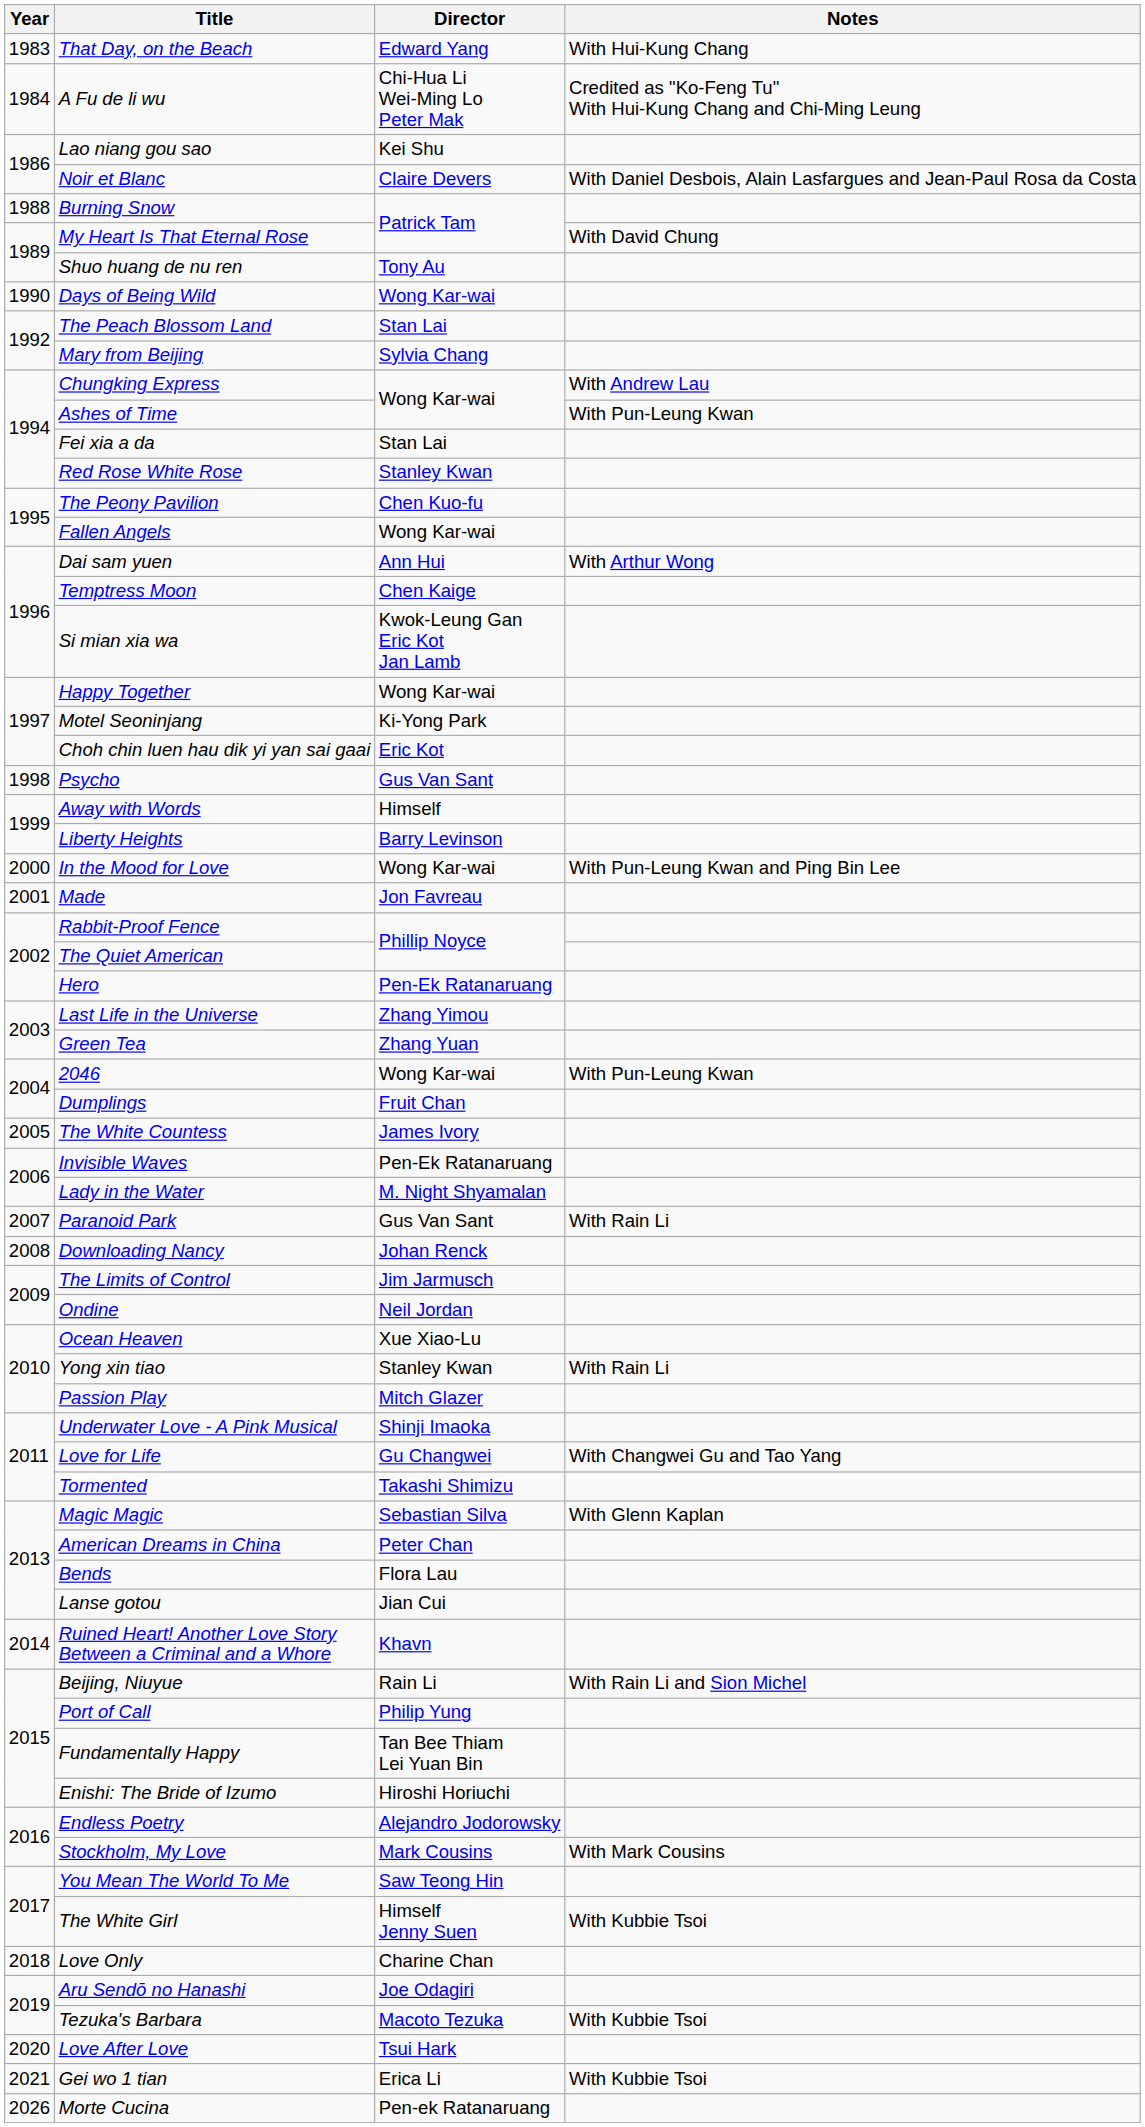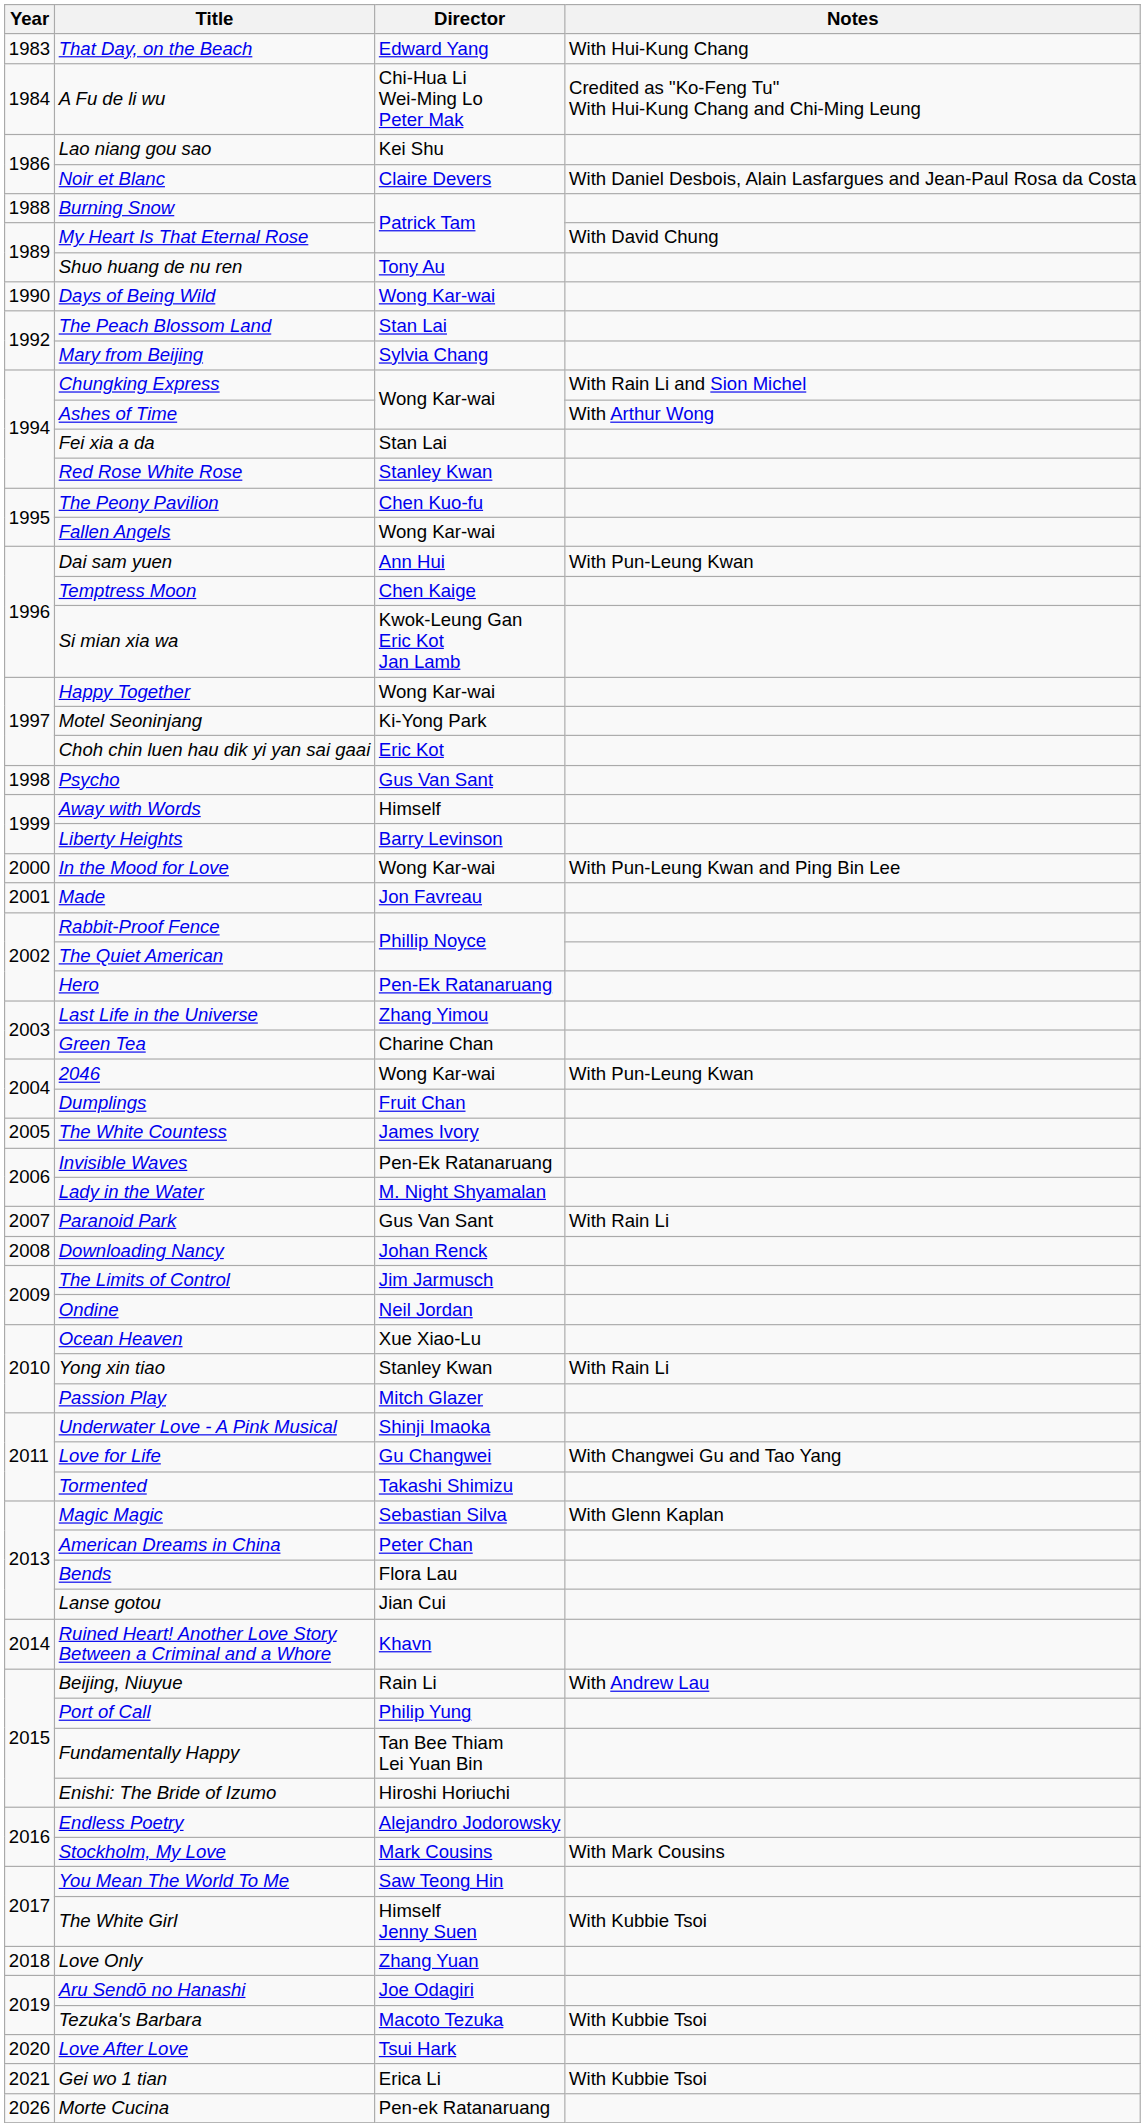 <table class="wikitable">
 <tr>
 <th>Year</th>
 <th>Title</th>
 <th>Director</th>
 <th>Notes</th>
 </tr>
 <tr>
 <td>1983</td>
 <td><em><a href='#'>That Day, on the Beach</a></em></td>
 <td><a href='#'>Edward Yang</a></td>
 <td>With Hui-Kung Chang</td>
 </tr>
 <tr>
 <td>1984</td>
 <td><em>A Fu de li wu</em></td>
 <td>Chi-Hua Li<br>Wei-Ming Lo<br><a href='#'>Peter Mak</a></td>
 <td>Credited as "Ko-Feng Tu"<br>With Hui-Kung Chang and Chi-Ming Leung</td>
 </tr>
 <tr>
 <td rowspan=2>1986</td>
 <td><em>Lao niang gou sao</em></td>
 <td>Kei Shu</td>
 <td></td>
 </tr>
 <tr>
 <td><em><a href='#'>Noir et Blanc</a></em></td>
 <td><a href='#'>Claire Devers</a></td>
 <td>With Daniel Desbois, Alain Lasfargues and Jean-Paul Rosa da Costa</td>
 </tr>
 <tr>
 <td>1988</td>
 <td><em><a href='#'>Burning Snow</a></em></td>
 <td rowspan=2><a href='#'>Patrick Tam</a></td>
 <td></td>
 </tr>
 <tr>
 <td rowspan=2>1989</td>
 <td><em><a href='#'>My Heart Is That Eternal Rose</a></em></td>
 <td>With David Chung</td>
 </tr>
 <tr>
 <td><em>Shuo huang de nu ren</em></td>
 <td><a href='#'>Tony Au</a></td>
 <td></td>
 </tr>
 <tr>
 <td>1990</td>
 <td><em><a href='#'>Days of Being Wild</a></em></td>
 <td><a href='#'>Wong Kar-wai</a></td>
 <td></td>
 </tr>
 <tr>
 <td rowspan=2>1992</td>
 <td><em><a href='#'>The Peach Blossom Land</a></em></td>
 <td><a href='#'>Stan Lai</a></td>
 <td></td>
 </tr>
 <tr>
 <td><em><a href='#'>Mary from Beijing</a></em></td>
 <td><a href='#'>Sylvia Chang</a></td>
 <td></td>
 </tr>
 <tr>
 <td rowspan=4>1994</td>
 <td><em><a href='#'>Chungking Express</a></em></td>
 <td rowspan=2>Wong Kar-wai</td>
-<td>With <a href='#'>Andrew Lau</a></td>
+<td>With Rain Li and <a href='#'>Sion Michel</a></td>
 </tr>
 <tr>
 <td><em><a href='#'>Ashes of Time</a></em></td>
-<td>With Pun-Leung Kwan</td>
+<td>With <a href='#'>Arthur Wong</a></td>
 </tr>
 <tr>
 <td><em>Fei xia a da</em></td>
 <td>Stan Lai</td>
 <td></td>
 </tr>
 <tr>
 <td><em><a href='#'>Red Rose White Rose</a></em></td>
 <td><a href='#'>Stanley Kwan</a></td>
 <td></td>
 </tr>
 <tr>
 <td rowspan=2>1995</td>
 <td><em><a href='#'>The Peony Pavilion</a></em></td>
 <td><a href='#'>Chen Kuo-fu</a></td>
 <td></td>
 </tr>
 <tr>
 <td><em><a href='#'>Fallen Angels</a></em></td>
 <td>Wong Kar-wai</td>
 <td></td>
 </tr>
 <tr>
 <td rowspan=3>1996</td>
 <td><em>Dai sam yuen</em></td>
 <td><a href='#'>Ann Hui</a></td>
-<td>With <a href='#'>Arthur Wong</a></td>
+<td>With Pun-Leung Kwan</td>
 </tr>
 <tr>
 <td><em><a href='#'>Temptress Moon</a></em></td>
 <td><a href='#'>Chen Kaige</a></td>
 <td></td>
 </tr>
 <tr>
 <td><em>Si mian xia wa</em></td>
 <td>Kwok-Leung Gan<br><a href='#'>Eric Kot</a><br><a href='#'>Jan Lamb</a></td>
 <td></td>
 </tr>
 <tr>
 <td rowspan=3>1997</td>
 <td><em><a href='#'>Happy Together</a></em></td>
 <td>Wong Kar-wai</td>
 <td></td>
 </tr>
 <tr>
 <td><em>Motel Seoninjang</em></td>
 <td>Ki-Yong Park</td>
 <td></td>
 </tr>
 <tr>
 <td><em>Choh chin luen hau dik yi yan sai gaai</em></td>
 <td><a href='#'>Eric Kot</a></td>
 <td></td>
 </tr>
 <tr>
 <td>1998</td>
 <td><em><a href='#'>Psycho</a></em></td>
 <td><a href='#'>Gus Van Sant</a></td>
 <td></td>
 </tr>
 <tr>
 <td rowspan=2>1999</td>
 <td><em><a href='#'>Away with Words</a></em></td>
 <td>Himself</td>
 <td></td>
 </tr>
 <tr>
 <td><em><a href='#'>Liberty Heights</a></em></td>
 <td><a href='#'>Barry Levinson</a></td>
 <td></td>
 </tr>
 <tr>
 <td>2000</td>
 <td><em><a href='#'>In the Mood for Love</a></em></td>
 <td>Wong Kar-wai</td>
 <td>With Pun-Leung Kwan and Ping Bin Lee</td>
 </tr>
 <tr>
 <td>2001</td>
 <td><em><a href='#'>Made</a></em></td>
 <td><a href='#'>Jon Favreau</a></td>
 <td></td>
 </tr>
 <tr>
 <td rowspan=3>2002</td>
 <td><em><a href='#'>Rabbit-Proof Fence</a></em></td>
 <td rowspan=2><a href='#'>Phillip Noyce</a></td>
 <td></td>
 </tr>
 <tr>
 <td><em><a href='#'>The Quiet American</a></em></td>
 <td></td>
 </tr>
 <tr>
 <td><em><a href='#'>Hero</a></em></td>
 <td><a href='#'>Pen-Ek Ratanaruang</a></td>
 <td></td>
 </tr>
 <tr>
 <td rowspan=2>2003</td>
 <td><em><a href='#'>Last Life in the Universe</a></em></td>
 <td><a href='#'>Zhang Yimou</a></td>
 <td></td>
 </tr>
 <tr>
 <td><em><a href='#'>Green Tea</a></em></td>
-<td><a href='#'>Zhang Yuan</a></td>
+<td>Charine Chan</td>
 <td></td>
 </tr>
 <tr>
 <td rowspan=2>2004</td>
 <td><em><a href='#'>2046</a></em></td>
 <td>Wong Kar-wai</td>
 <td>With Pun-Leung Kwan</td>
 </tr>
 <tr>
 <td><em><a href='#'>Dumplings</a></em></td>
 <td><a href='#'>Fruit Chan</a></td>
 <td></td>
 </tr>
 <tr>
 <td>2005</td>
 <td><em><a href='#'>The White Countess</a></em></td>
 <td><a href='#'>James Ivory</a></td>
 <td></td>
 </tr>
 <tr>
 <td rowspan=2>2006</td>
 <td><em><a href='#'>Invisible Waves</a></em></td>
 <td>Pen-Ek Ratanaruang</td>
 <td></td>
 </tr>
 <tr>
 <td><em><a href='#'>Lady in the Water</a></em></td>
 <td><a href='#'>M. Night Shyamalan</a></td>
 <td></td>
 </tr>
 <tr>
 <td>2007</td>
 <td><em><a href='#'>Paranoid Park</a></em></td>
 <td>Gus Van Sant</td>
 <td>With Rain Li</td>
 </tr>
 <tr>
 <td>2008</td>
 <td><em><a href='#'>Downloading Nancy</a></em></td>
 <td><a href='#'>Johan Renck</a></td>
 <td></td>
 </tr>
 <tr>
 <td rowspan=2>2009</td>
 <td><em><a href='#'>The Limits of Control</a></em></td>
 <td><a href='#'>Jim Jarmusch</a></td>
 <td></td>
 </tr>
 <tr>
 <td><em><a href='#'>Ondine</a></em></td>
 <td><a href='#'>Neil Jordan</a></td>
 <td></td>
 </tr>
 <tr>
 <td rowspan=3>2010</td>
 <td><em><a href='#'>Ocean Heaven</a></em></td>
 <td>Xue Xiao-Lu</td>
 <td></td>
 </tr>
 <tr>
 <td><em>Yong xin tiao</em></td>
 <td>Stanley Kwan</td>
 <td>With Rain Li</td>
 </tr>
 <tr>
 <td><em><a href='#'>Passion Play</a></em></td>
 <td><a href='#'>Mitch Glazer</a></td>
 <td></td>
 </tr>
 <tr>
 <td rowspan=3>2011</td>
 <td><em><a href='#'>Underwater Love - A Pink Musical</a></em></td>
 <td><a href='#'>Shinji Imaoka</a></td>
 <td></td>
 </tr>
 <tr>
 <td><em><a href='#'>Love for Life</a></em></td>
 <td><a href='#'>Gu Changwei</a></td>
 <td>With Changwei Gu and Tao Yang</td>
 </tr>
 <tr>
 <td><em><a href='#'>Tormented</a></em></td>
 <td><a href='#'>Takashi Shimizu</a></td>
 <td></td>
 </tr>
 <tr>
 <td rowspan=4>2013</td>
 <td><em><a href='#'>Magic Magic</a></em></td>
 <td><a href='#'>Sebastian Silva</a></td>
 <td>With Glenn Kaplan</td>
 </tr>
 <tr>
 <td><em><a href='#'>American Dreams in China</a></em></td>
 <td><a href='#'>Peter Chan</a></td>
 <td></td>
 </tr>
 <tr>
 <td><em><a href='#'>Bends</a></em></td>
 <td>Flora Lau</td>
 <td></td>
 </tr>
 <tr>
 <td><em>Lanse gotou</em></td>
 <td>Jian Cui</td>
 <td></td>
 </tr>
 <tr>
 <td>2014</td>
 <td><em><a href='#'>Ruined Heart! Another Love Story<br>Between a Criminal and a Whore</a></em></td>
 <td><a href='#'>Khavn</a></td>
 <td></td>
 </tr>
 <tr>
 <td rowspan=4>2015</td>
 <td><em>Beijing, Niuyue</em></td>
 <td>Rain Li</td>
-<td>With Rain Li and <a href='#'>Sion Michel</a></td>
+<td>With <a href='#'>Andrew Lau</a></td>
 </tr>
 <tr>
 <td><em><a href='#'>Port of Call</a></em></td>
 <td><a href='#'>Philip Yung</a></td>
 <td></td>
 </tr>
 <tr>
 <td><em>Fundamentally Happy</em></td>
 <td>Tan Bee Thiam<br>Lei Yuan Bin</td>
 <td></td>
 </tr>
 <tr>
 <td><em>Enishi: The Bride of Izumo</em></td>
 <td>Hiroshi Horiuchi</td>
 <td></td>
 </tr>
 <tr>
 <td rowspan=2>2016</td>
 <td><em><a href='#'>Endless Poetry</a></em></td>
 <td><a href='#'>Alejandro Jodorowsky</a></td>
 <td></td>
 </tr>
 <tr>
 <td><em><a href='#'>Stockholm, My Love</a></em></td>
 <td><a href='#'>Mark Cousins</a></td>
 <td>With Mark Cousins</td>
 </tr>
 <tr>
 <td rowspan=2>2017</td>
 <td><em><a href='#'>You Mean The World To Me</a></em></td>
 <td><a href='#'>Saw Teong Hin</a></td>
 <td></td>
 </tr>
 <tr>
 <td><em>The White Girl</em></td>
 <td>Himself<br><a href='#'>Jenny Suen</a></td>
 <td>With Kubbie Tsoi</td>
 </tr>
 <tr>
 <td>2018</td>
 <td><em>Love Only</em></td>
-<td>Charine Chan</td>
+<td><a href='#'>Zhang Yuan</a></td>
 <td></td>
 </tr>
 <tr>
 <td rowspan=2>2019</td>
 <td><em><a href='#'>Aru Sendō no Hanashi</a></em></td>
 <td><a href='#'>Joe Odagiri</a></td>
 <td></td>
 </tr>
 <tr>
 <td><em>Tezuka's Barbara</em></td>
 <td><a href='#'>Macoto Tezuka</a></td>
 <td>With Kubbie Tsoi</td>
 </tr>
 <tr>
 <td>2020</td>
 <td><em><a href='#'>Love After Love</a></em></td>
 <td><a href='#'>Tsui Hark</a></td>
 <td></td>
 </tr>
 <tr>
 <td>2021</td>
 <td><em>Gei wo 1 tian</em></td>
 <td>Erica Li</td>
 <td>With Kubbie Tsoi</td>
 </tr>
 <tr>
 <td>2026</td>
 <td><em>Morte Cucina</em></td>
 <td>Pen-ek Ratanaruang</td>
 <td></td>
 </tr>
 </table>
